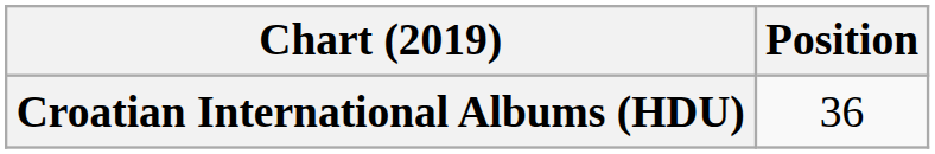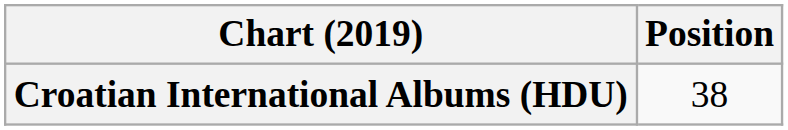 <table class="wikitable plainrowheaders" style="text-align:center">
 <tr>
 <th scope="col">Chart (2019)</th>
 <th scope="col">Position</th>
 </tr>
 <tr>
 <th scope="row">Croatian International Albums (HDU)</th>
-<td>36</td>
+<td>38</td>
 </tr>
 </table>
